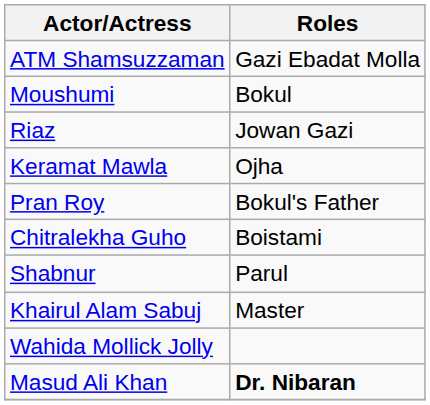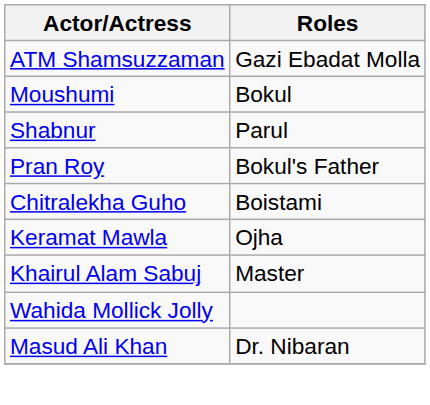 <table class="wikitable" style="font-size:95%;">
 <tr>
 <th>Actor/Actress</th>
 <th>Roles</th>
 </tr>
 <tr>
 <td><a href='#'>ATM Shamsuzzaman</a></td>
 <td>Gazi Ebadat Molla</td>
 </tr>
 <tr>
 <td><a href='#'>Moushumi</a></td>
 <td>Bokul</td>
 </tr>
 <tr>
-<td><a href='#'>Riaz</a></td>
-<td>Jowan Gazi</td>
-</tr>
-<tr>
-<td><a href='#'>Keramat Mawla</a></td>
-<td>Ojha</td>
+<td><a href='#'>Shabnur</a></td>
+<td>Parul</td>
 </tr>
 <tr>
 <td><a href='#'>Pran Roy</a></td>
 <td>Bokul's Father</td>
 </tr>
 <tr>
 <td><a href='#'>Chitralekha Guho</a></td>
 <td>Boistami</td>
 </tr>
 <tr>
-<td><a href='#'>Shabnur</a></td>
-<td>Parul</td>
+<td><a href='#'>Keramat Mawla</a></td>
+<td>Ojha</td>
 </tr>
 <tr>
 <td><a href='#'>Khairul Alam Sabuj</a></td>
 <td>Master</td>
 </tr>
 <tr>
 <td><a href='#'>Wahida Mollick Jolly</a></td>
 <td></td>
 </tr>
 <tr>
 <td><a href='#'>Masud Ali Khan</a></td>
-<td><strong>Dr. Nibaran</strong></td>
+<td>Dr. Nibaran</td>
 </tr>
 <tr>
 </tr>
 </table>
